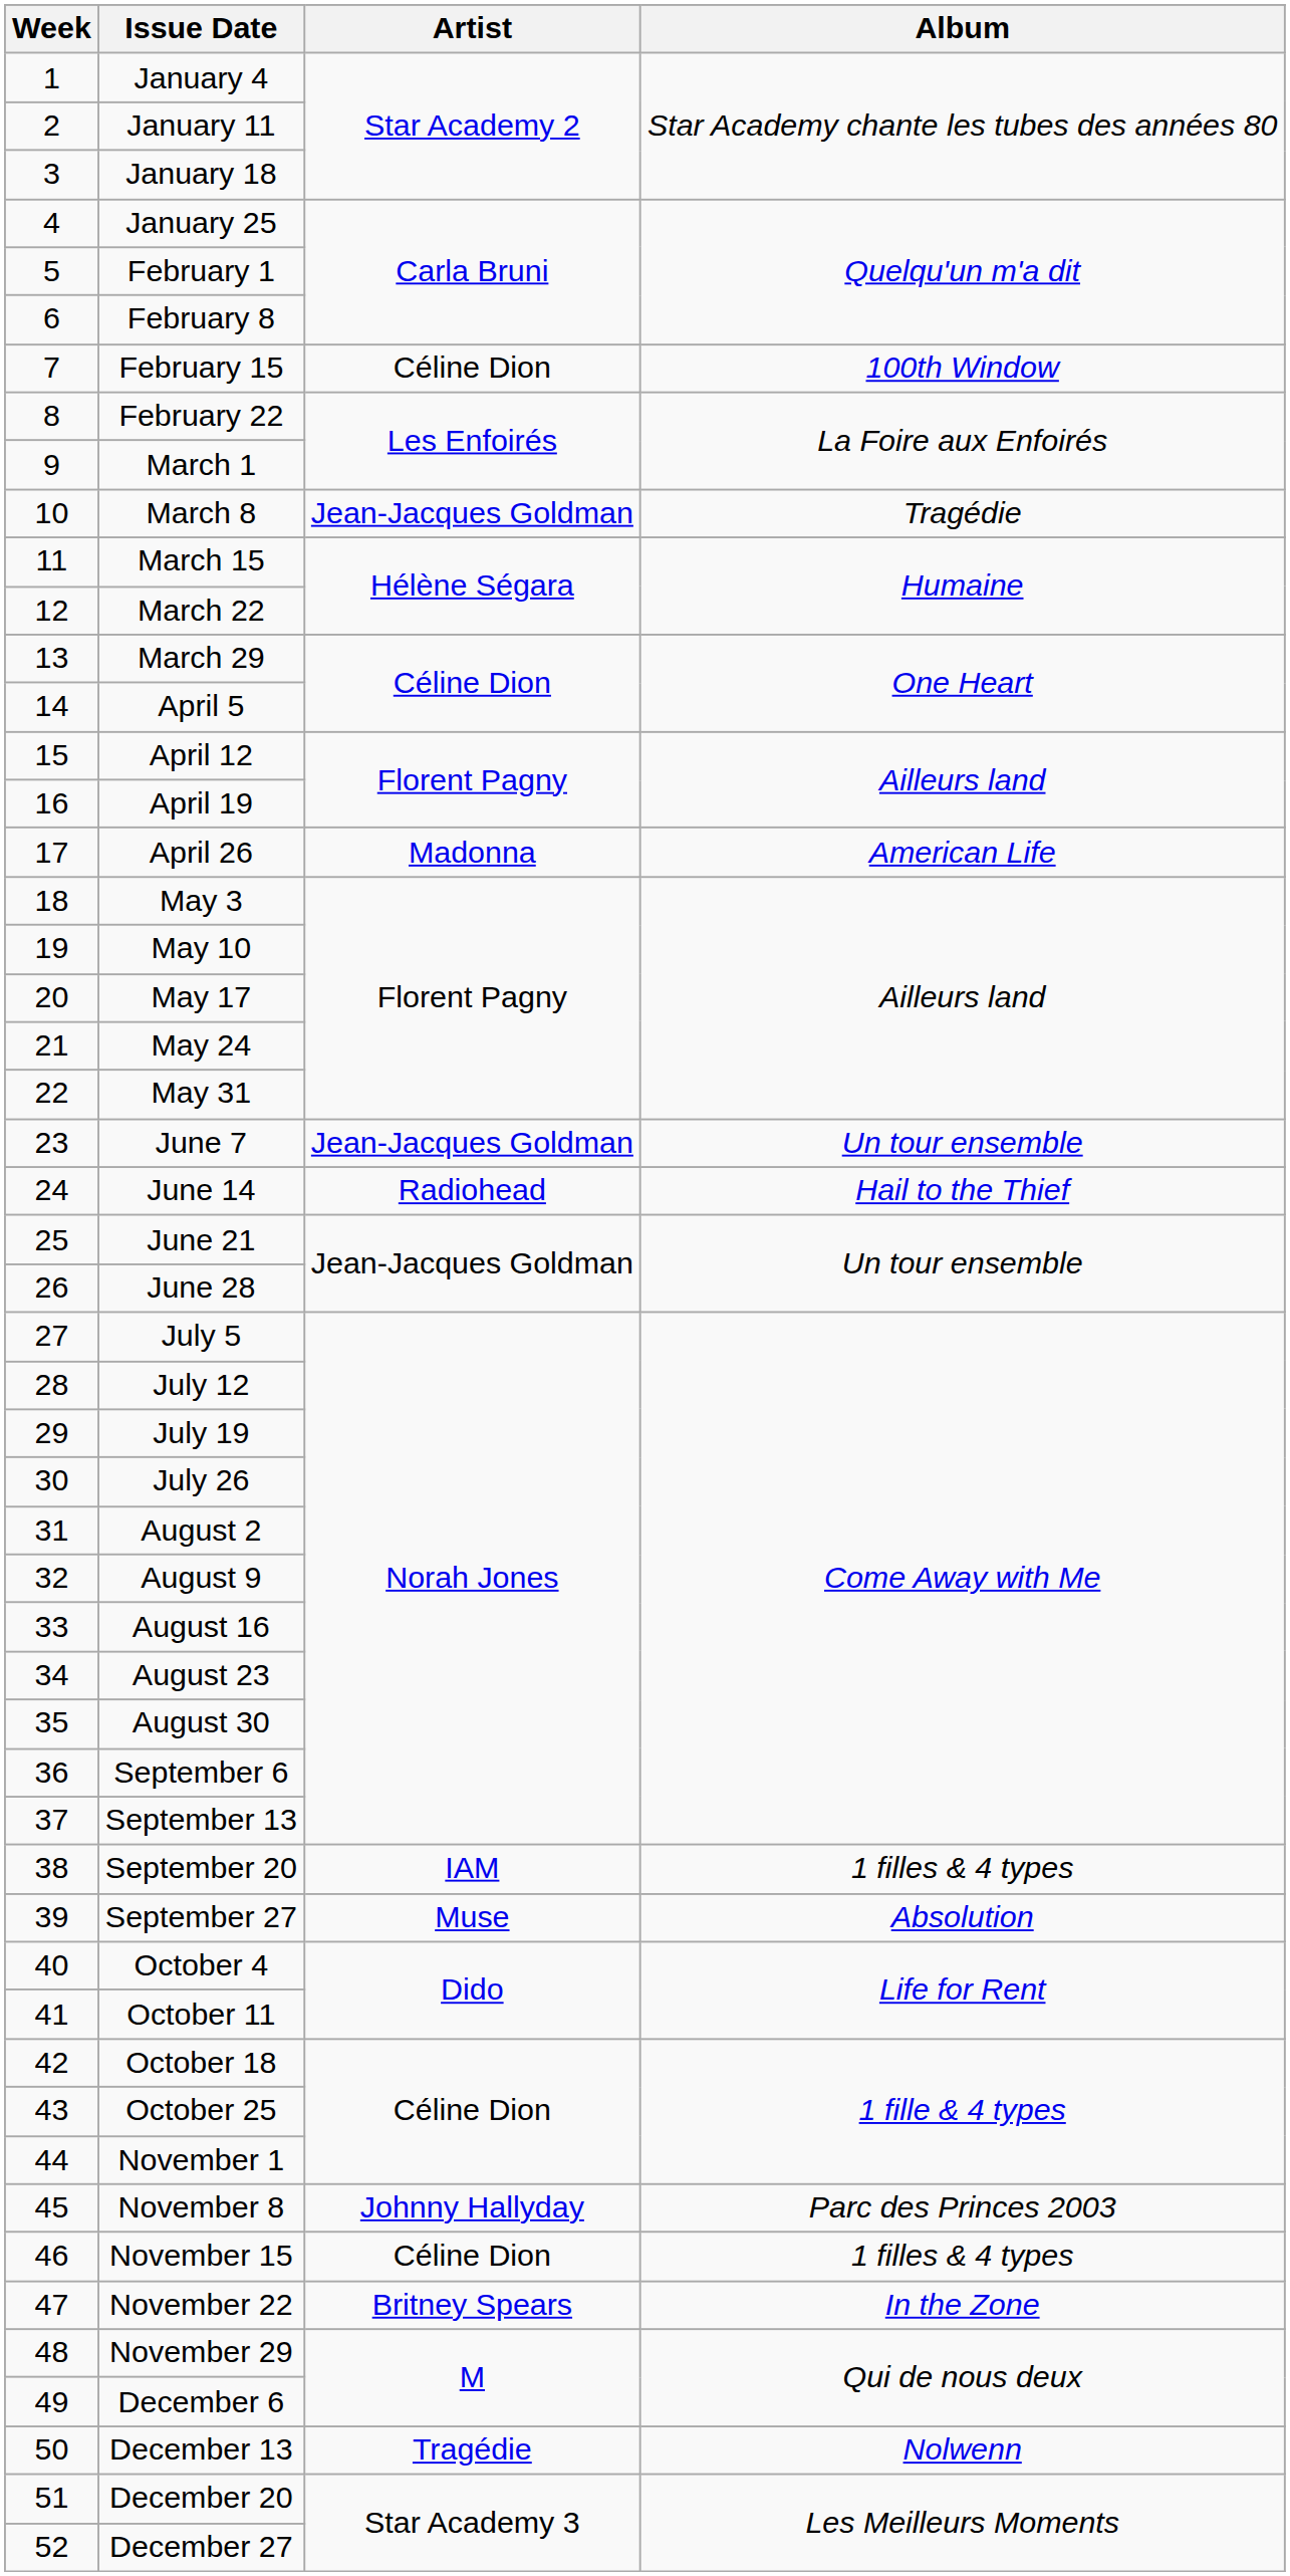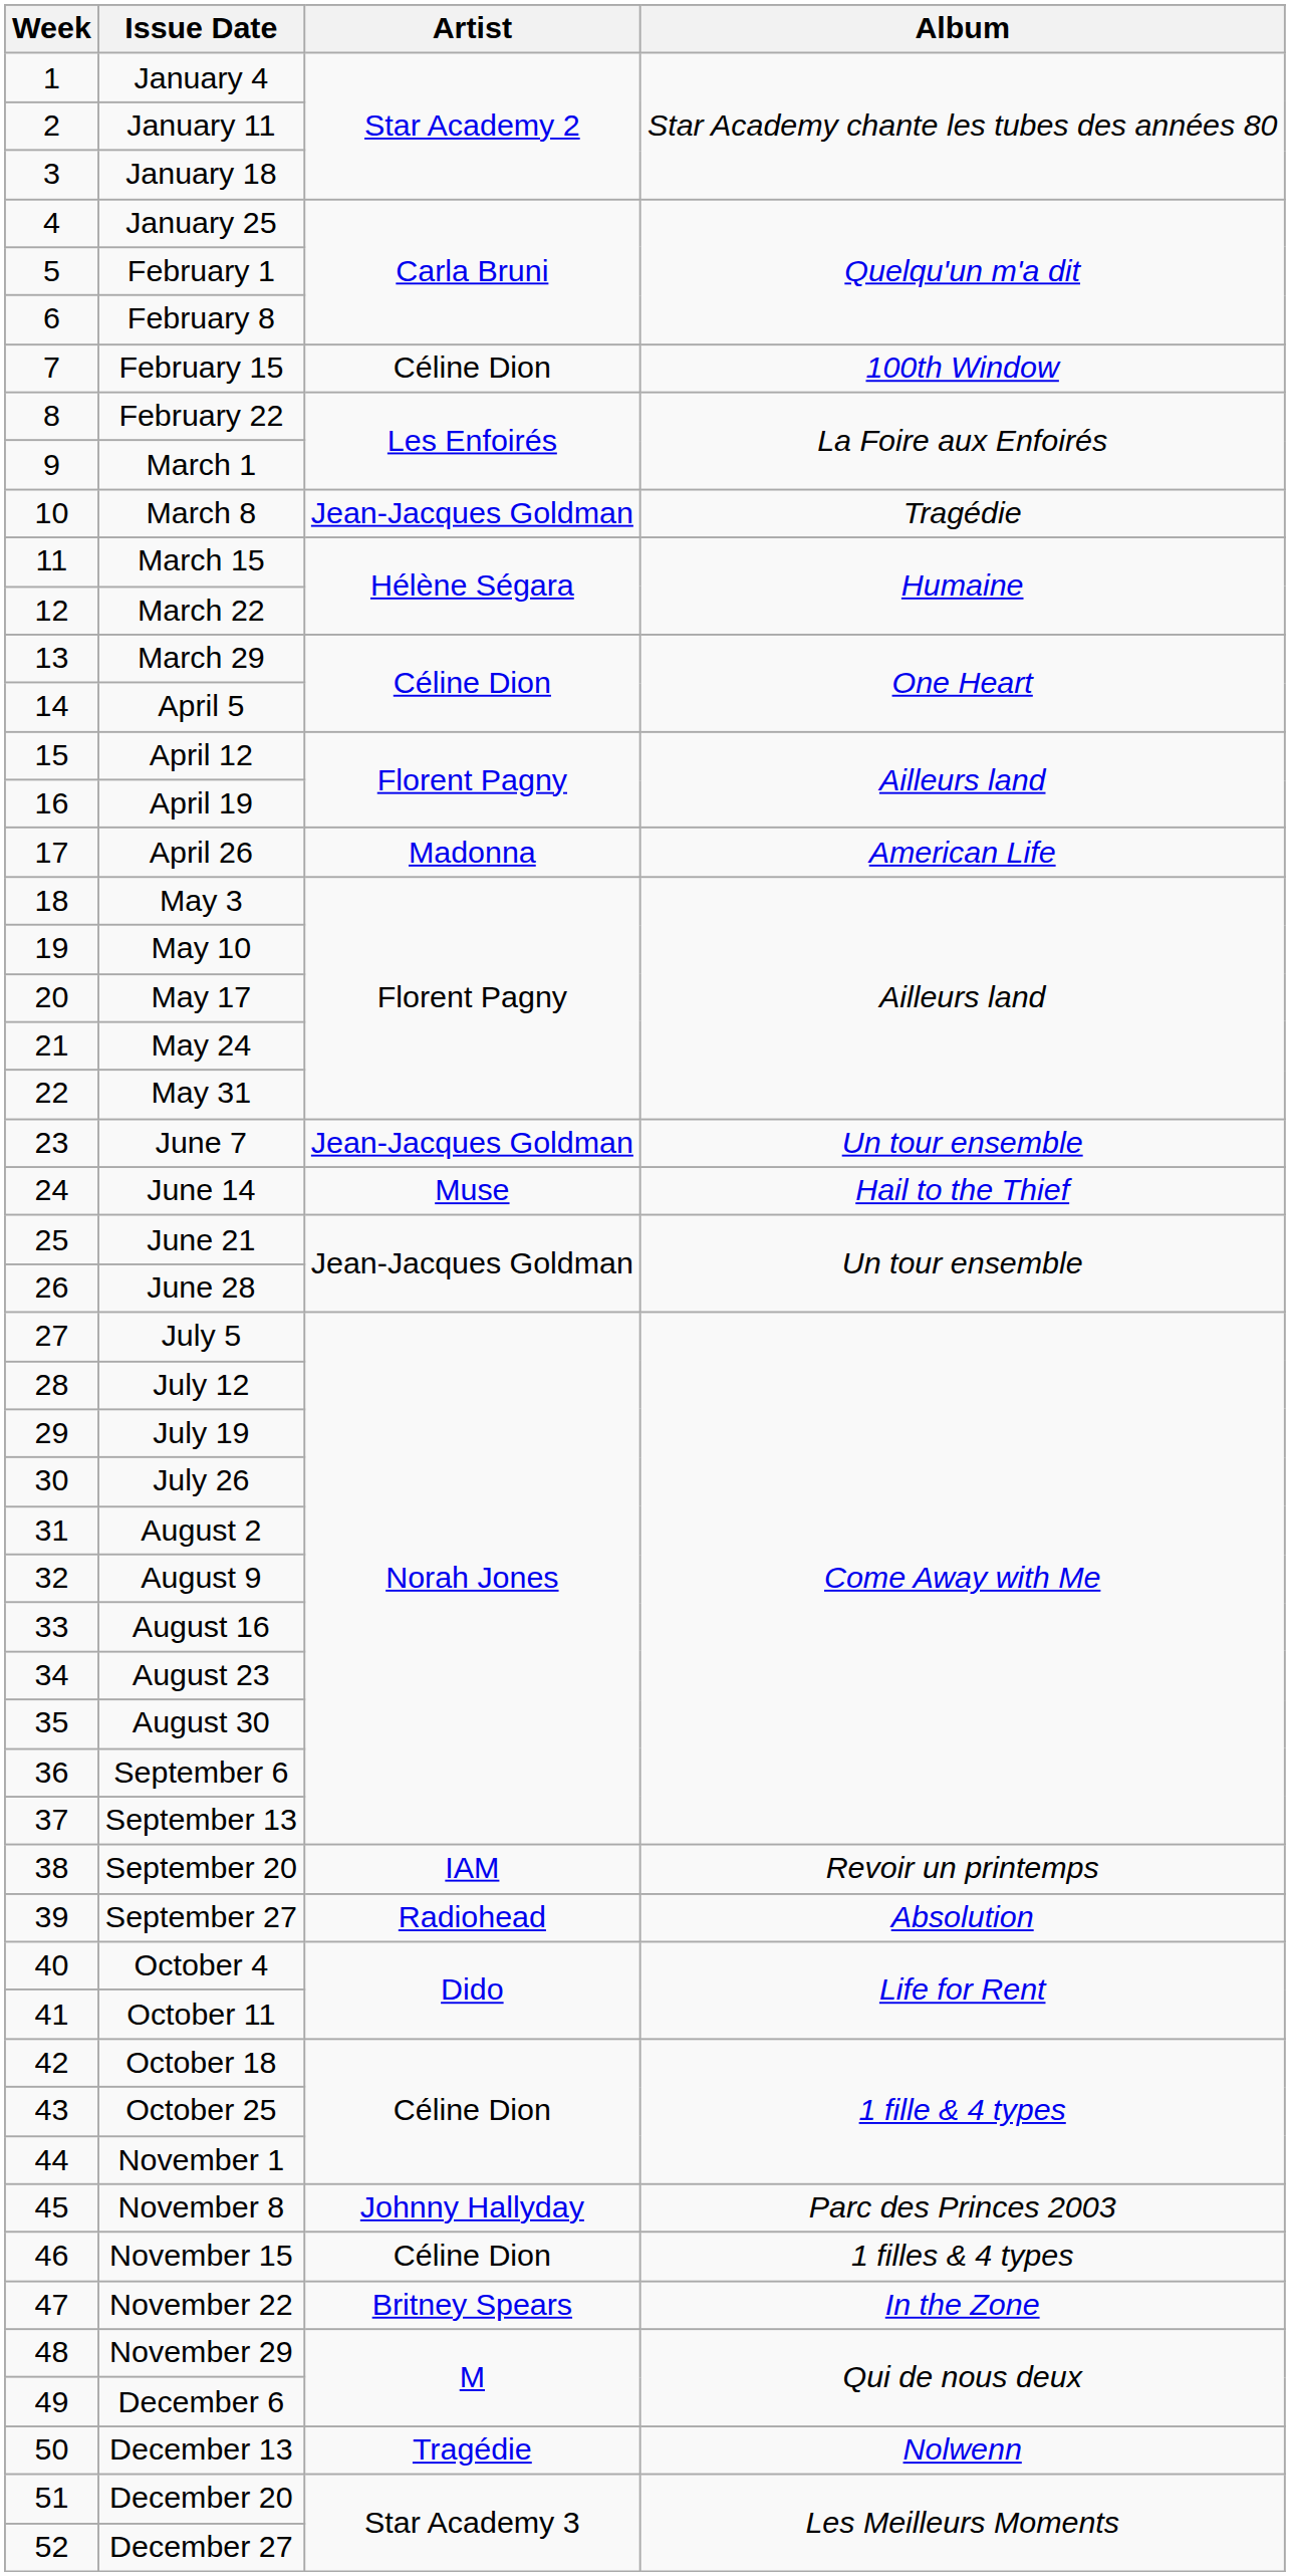 <table class="wikitable" style="text-align: center">
 <tr>
 <th>Week</th>
 <th>Issue Date</th>
 <th>Artist</th>
 <th>Album</th>
 </tr>
 <tr>
 <td>1</td>
 <td>January 4</td>
 <td rowspan="3"><a href='#'>Star Academy 2</a></td>
 <td rowspan="3"><em>Star Academy chante les tubes des années 80</em></td>
 </tr>
 <tr>
 <td>2</td>
 <td>January 11</td>
 </tr>
 <tr>
 <td>3</td>
 <td>January 18</td>
 </tr>
 <tr>
 <td>4</td>
 <td>January 25</td>
 <td rowspan="3"><a href='#'>Carla Bruni</a></td>
 <td rowspan="3"><em><a href='#'>Quelqu'un m'a dit</a></em></td>
 </tr>
 <tr>
 <td>5</td>
 <td>February 1</td>
 </tr>
 <tr>
 <td>6</td>
 <td>February 8</td>
 </tr>
 <tr>
 <td>7</td>
 <td>February 15</td>
 <td>Céline Dion</td>
 <td><em><a href='#'>100th Window</a></em></td>
 </tr>
 <tr>
 <td>8</td>
 <td>February 22</td>
 <td rowspan="2"><a href='#'>Les Enfoirés</a></td>
 <td rowspan="2"><em>La Foire aux Enfoirés</em></td>
 </tr>
 <tr>
 <td>9</td>
 <td>March 1</td>
 </tr>
 <tr>
 <td>10</td>
 <td>March 8</td>
 <td><a href='#'>Jean-Jacques Goldman</a></td>
 <td><em>Tragédie</em></td>
 </tr>
 <tr>
 <td>11</td>
 <td>March 15</td>
 <td rowspan="2"><a href='#'>Hélène Ségara</a></td>
 <td rowspan="2"><em><a href='#'>Humaine</a></em></td>
 </tr>
 <tr>
 <td>12</td>
 <td>March 22</td>
 </tr>
 <tr>
 <td>13</td>
 <td>March 29</td>
 <td rowspan="2"><a href='#'>Céline Dion</a></td>
 <td rowspan="2"><em><a href='#'>One Heart</a></em></td>
 </tr>
 <tr>
 <td>14</td>
 <td>April 5</td>
 </tr>
 <tr>
 <td>15</td>
 <td>April 12</td>
 <td rowspan="2"><a href='#'>Florent Pagny</a></td>
 <td rowspan="2"><em><a href='#'>Ailleurs land</a></em></td>
 </tr>
 <tr>
 <td>16</td>
 <td>April 19</td>
 </tr>
 <tr>
 <td>17</td>
 <td>April 26</td>
 <td><a href='#'>Madonna</a></td>
 <td><em><a href='#'>American Life</a></em></td>
 </tr>
 <tr>
 <td>18</td>
 <td>May 3</td>
 <td rowspan="5">Florent Pagny</td>
 <td rowspan="5"><em>Ailleurs land</em></td>
 </tr>
 <tr>
 <td>19</td>
 <td>May 10</td>
 </tr>
 <tr>
 <td>20</td>
 <td>May 17</td>
 </tr>
 <tr>
 <td>21</td>
 <td>May 24</td>
 </tr>
 <tr>
 <td>22</td>
 <td>May 31</td>
 </tr>
 <tr>
 <td>23</td>
 <td>June 7</td>
 <td><a href='#'>Jean-Jacques Goldman</a></td>
 <td><em><a href='#'>Un tour ensemble</a></em></td>
 </tr>
 <tr>
 <td>24</td>
 <td>June 14</td>
-<td><a href='#'>Radiohead</a></td>
+<td><a href='#'>Muse</a></td>
 <td><em><a href='#'>Hail to the Thief</a></em></td>
 </tr>
 <tr>
 <td>25</td>
 <td>June 21</td>
 <td rowspan="2">Jean-Jacques Goldman</td>
 <td rowspan="2"><em>Un tour ensemble</em></td>
 </tr>
 <tr>
 <td>26</td>
 <td>June 28</td>
 </tr>
 <tr>
 <td>27</td>
 <td>July 5</td>
 <td rowspan="11"><a href='#'>Norah Jones</a></td>
 <td rowspan="11"><em><a href='#'>Come Away with Me</a></em></td>
 </tr>
 <tr>
 <td>28</td>
 <td>July 12</td>
 </tr>
 <tr>
 <td>29</td>
 <td>July 19</td>
 </tr>
 <tr>
 <td>30</td>
 <td>July 26</td>
 </tr>
 <tr>
 <td>31</td>
 <td>August 2</td>
 </tr>
 <tr>
 <td>32</td>
 <td>August 9</td>
 </tr>
 <tr>
 <td>33</td>
 <td>August 16</td>
 </tr>
 <tr>
 <td>34</td>
 <td>August 23</td>
 </tr>
 <tr>
 <td>35</td>
 <td>August 30</td>
 </tr>
 <tr>
 <td>36</td>
 <td>September 6</td>
 </tr>
 <tr>
 <td>37</td>
 <td>September 13</td>
 </tr>
 <tr>
 <td>38</td>
 <td>September 20</td>
 <td><a href='#'>IAM</a></td>
-<td><em>1 filles & 4 types</em></td>
+<td><em>Revoir un printemps</em></td>
 </tr>
 <tr>
 <td>39</td>
 <td>September 27</td>
-<td><a href='#'>Muse</a></td>
+<td><a href='#'>Radiohead</a></td>
 <td><em><a href='#'>Absolution</a></em></td>
 </tr>
 <tr>
 <td>40</td>
 <td>October 4</td>
 <td rowspan="2"><a href='#'>Dido</a></td>
 <td rowspan="2"><em><a href='#'>Life for Rent</a></em></td>
 </tr>
 <tr>
 <td>41</td>
 <td>October 11</td>
 </tr>
 <tr>
 <td>42</td>
 <td>October 18</td>
 <td rowspan="3">Céline Dion</td>
 <td rowspan="3"><em><a href='#'>1 fille & 4 types</a></em></td>
 </tr>
 <tr>
 <td>43</td>
 <td>October 25</td>
 </tr>
 <tr>
 <td>44</td>
 <td>November 1</td>
 </tr>
 <tr>
 <td>45</td>
 <td>November 8</td>
 <td><a href='#'>Johnny Hallyday</a></td>
 <td><em>Parc des Princes 2003</em></td>
 </tr>
 <tr>
 <td>46</td>
 <td>November 15</td>
 <td>Céline Dion</td>
 <td><em>1 filles & 4 types</em></td>
 </tr>
 <tr>
 <td>47</td>
 <td>November 22</td>
 <td><a href='#'>Britney Spears</a></td>
 <td><em><a href='#'>In the Zone</a></em></td>
 </tr>
 <tr>
 <td>48</td>
 <td>November 29</td>
 <td rowspan="2"><a href='#'>M</a></td>
 <td rowspan="2"><em>Qui de nous deux</em></td>
 </tr>
 <tr>
 <td>49</td>
 <td>December 6</td>
 </tr>
 <tr>
 <td>50</td>
 <td>December 13</td>
 <td><a href='#'>Tragédie</a></td>
 <td><em><a href='#'>Nolwenn</a></em></td>
 </tr>
 <tr>
 <td>51</td>
 <td>December 20</td>
 <td rowspan="2">Star Academy 3</td>
 <td rowspan="2"><em>Les Meilleurs Moments</em></td>
 </tr>
 <tr>
 <td>52</td>
 <td>December 27</td>
 </tr>
 </table>
